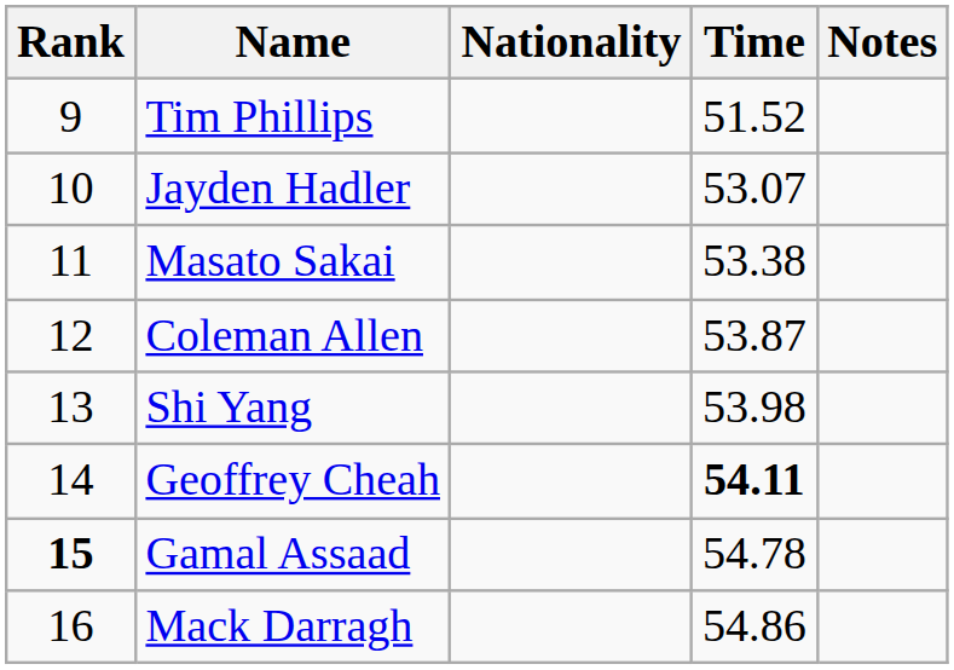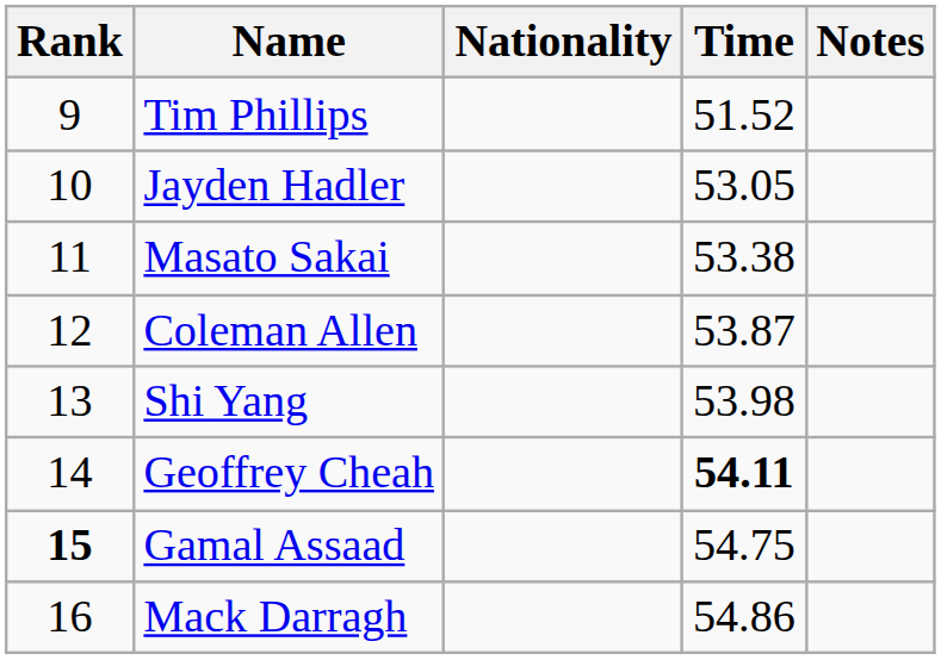 <table class="wikitable sortable" style="text-align:center">
 <tr>
 <th>Rank</th>
 <th>Name</th>
 <th>Nationality</th>
 <th>Time</th>
 <th>Notes</th>
 </tr>
 <tr>
 <td>9</td>
 <td align=left><a href='#'>Tim Phillips</a></td>
 <td align=left></td>
 <td>51.52</td>
 <td></td>
 </tr>
 <tr>
 <td>10</td>
 <td align=left><a href='#'>Jayden Hadler</a></td>
 <td align=left></td>
-<td>53.07</td>
+<td>53.05</td>
 <td></td>
 </tr>
 <tr>
 <td>11</td>
 <td align=left><a href='#'>Masato Sakai</a></td>
 <td align=left></td>
 <td>53.38</td>
 <td></td>
 </tr>
 <tr>
 <td>12</td>
 <td align=left><a href='#'>Coleman Allen</a></td>
 <td align=left></td>
 <td>53.87</td>
 <td></td>
 </tr>
 <tr>
 <td>13</td>
 <td align=left><a href='#'>Shi Yang</a></td>
 <td align=left></td>
 <td>53.98</td>
 <td></td>
 </tr>
 <tr>
 <td>14</td>
 <td align=left><a href='#'>Geoffrey Cheah</a></td>
 <td align=left></td>
 <td><strong>54.11</strong></td>
 <td></td>
 </tr>
 <tr>
 <td><strong>15</strong></td>
 <td align=left><a href='#'>Gamal Assaad</a></td>
 <td align=left></td>
-<td>54.78</td>
+<td>54.75</td>
 <td></td>
 </tr>
 <tr>
 <td>16</td>
 <td align=left><a href='#'>Mack Darragh</a></td>
 <td align=left></td>
 <td>54.86</td>
 <td></td>
 </tr>
 </table>
